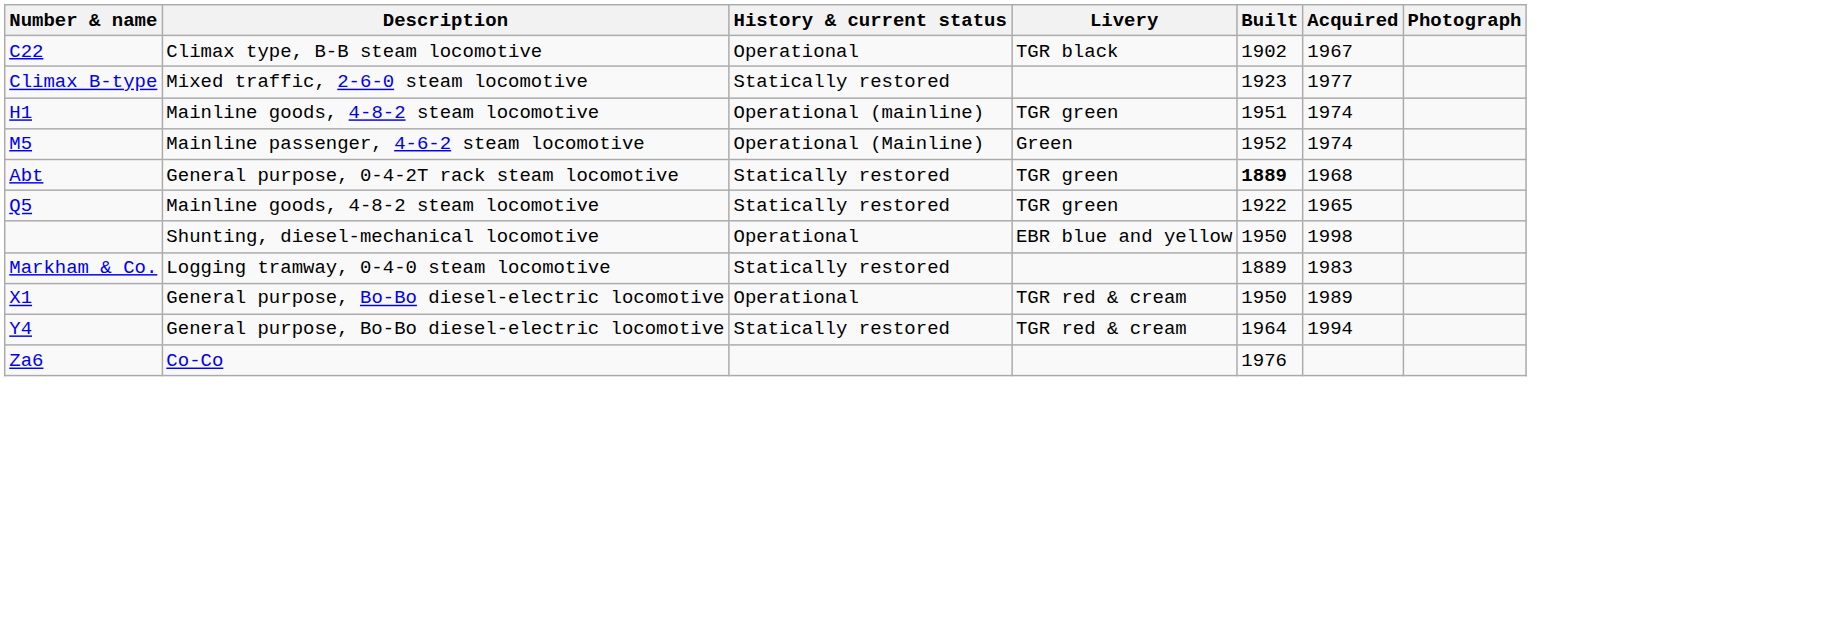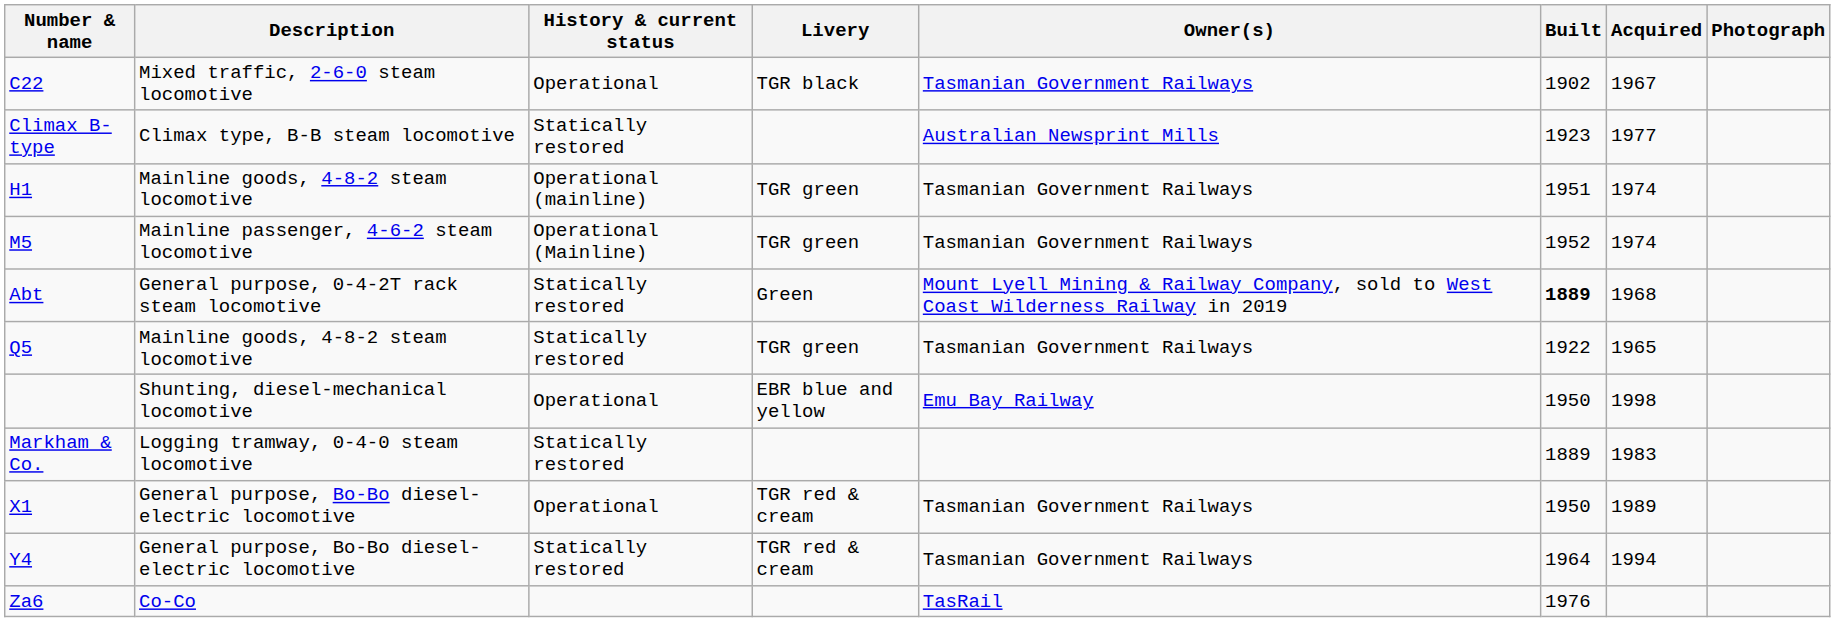 <table class="wikitable">
 <tr>
 <th>Number & name</th>
 <th>Description</th>
 <th>History & current status</th>
 <th>Livery</th>
+<th>Owner(s)</th>
 <th>Built</th>
 <th>Acquired</th>
 <th>Photograph</th>
 </tr>
 <tr>
 <td><a href='#'>C22</a></td>
-<td>Climax type, B-B steam locomotive</td>
+<td>Mixed traffic, <a href='#'>2-6-0</a> steam locomotive</td>
 <td>Operational</td>
 <td>TGR black</td>
+<td><a href='#'>Tasmanian Government Railways</a></td>
 <td>1902</td>
 <td>1967</td>
 <td></td>
 </tr>
 <tr>
 <td><a href='#'>Climax B-type</a></td>
-<td>Mixed traffic, <a href='#'>2-6-0</a> steam locomotive</td>
+<td>Climax type, B-B steam locomotive</td>
 <td>Statically restored</td>
 <td></td>
+<td><a href='#'>Australian Newsprint Mills</a></td>
 <td>1923</td>
 <td>1977</td>
 <td></td>
 </tr>
 <tr>
 <td><a href='#'>H1</a></td>
 <td>Mainline goods, <a href='#'>4-8-2</a> steam locomotive</td>
 <td>Operational (mainline)</td>
 <td>TGR green</td>
+<td>Tasmanian Government Railways</td>
 <td>1951</td>
 <td>1974</td>
 <td></td>
 </tr>
 <tr>
 <td><a href='#'>M5</a></td>
 <td>Mainline passenger, <a href='#'>4-6-2</a> steam locomotive</td>
 <td>Operational (Mainline)</td>
-<td>Green</td>
+<td>TGR green</td>
+<td>Tasmanian Government Railways</td>
 <td>1952</td>
 <td>1974</td>
 <td></td>
 </tr>
 <tr>
 <td><a href='#'>Abt</a> </td>
 <td>General purpose, 0-4-2T rack steam locomotive</td>
 <td>Statically restored</td>
-<td>TGR green</td>
+<td>Green</td>
+<td><a href='#'>Mount Lyell Mining & Railway Company</a>, sold to <a href='#'>West Coast Wilderness Railway</a> in 2019</td>
 <td><strong>1889</strong></td>
 <td>1968</td>
 <td></td>
 </tr>
 <tr>
 <td><a href='#'>Q5</a></td>
 <td>Mainline goods, 4-8-2 steam locomotive</td>
 <td>Statically restored</td>
 <td>TGR green</td>
+<td>Tasmanian Government Railways</td>
 <td>1922</td>
 <td>1965</td>
 <td></td>
 </tr>
 <tr>
 <td></td>
 <td>Shunting, diesel-mechanical locomotive</td>
 <td>Operational</td>
 <td>EBR blue and yellow</td>
+<td><a href='#'>Emu Bay Railway</a></td>
 <td>1950</td>
 <td>1998</td>
 <td></td>
 </tr>
 <tr>
 <td><a href='#'>Markham & Co.</a><br></td>
 <td>Logging tramway, 0-4-0 steam locomotive</td>
 <td>Statically restored</td>
+<td></td>
 <td></td>
 <td>1889</td>
 <td>1983</td>
 <td></td>
 </tr>
 <tr>
 <td><a href='#'>X1</a></td>
 <td>General purpose, <a href='#'>Bo-Bo</a> diesel-electric locomotive</td>
 <td>Operational</td>
 <td>TGR red & cream</td>
+<td>Tasmanian Government Railways</td>
 <td>1950</td>
 <td>1989</td>
 <td></td>
 </tr>
 <tr>
 <td><a href='#'>Y4</a></td>
 <td>General purpose, Bo-Bo diesel-electric locomotive</td>
 <td>Statically restored</td>
 <td>TGR red & cream</td>
+<td>Tasmanian Government Railways</td>
 <td>1964</td>
 <td>1994</td>
 <td></td>
 </tr>
 <tr>
 <td><a href='#'>Za6</a></td>
 <td><a href='#'>Co-Co</a></td>
 <td></td>
 <td></td>
+<td><a href='#'>TasRail</a></td>
 <td>1976</td>
 <td></td>
 <td></td>
 </tr>
 </table>
